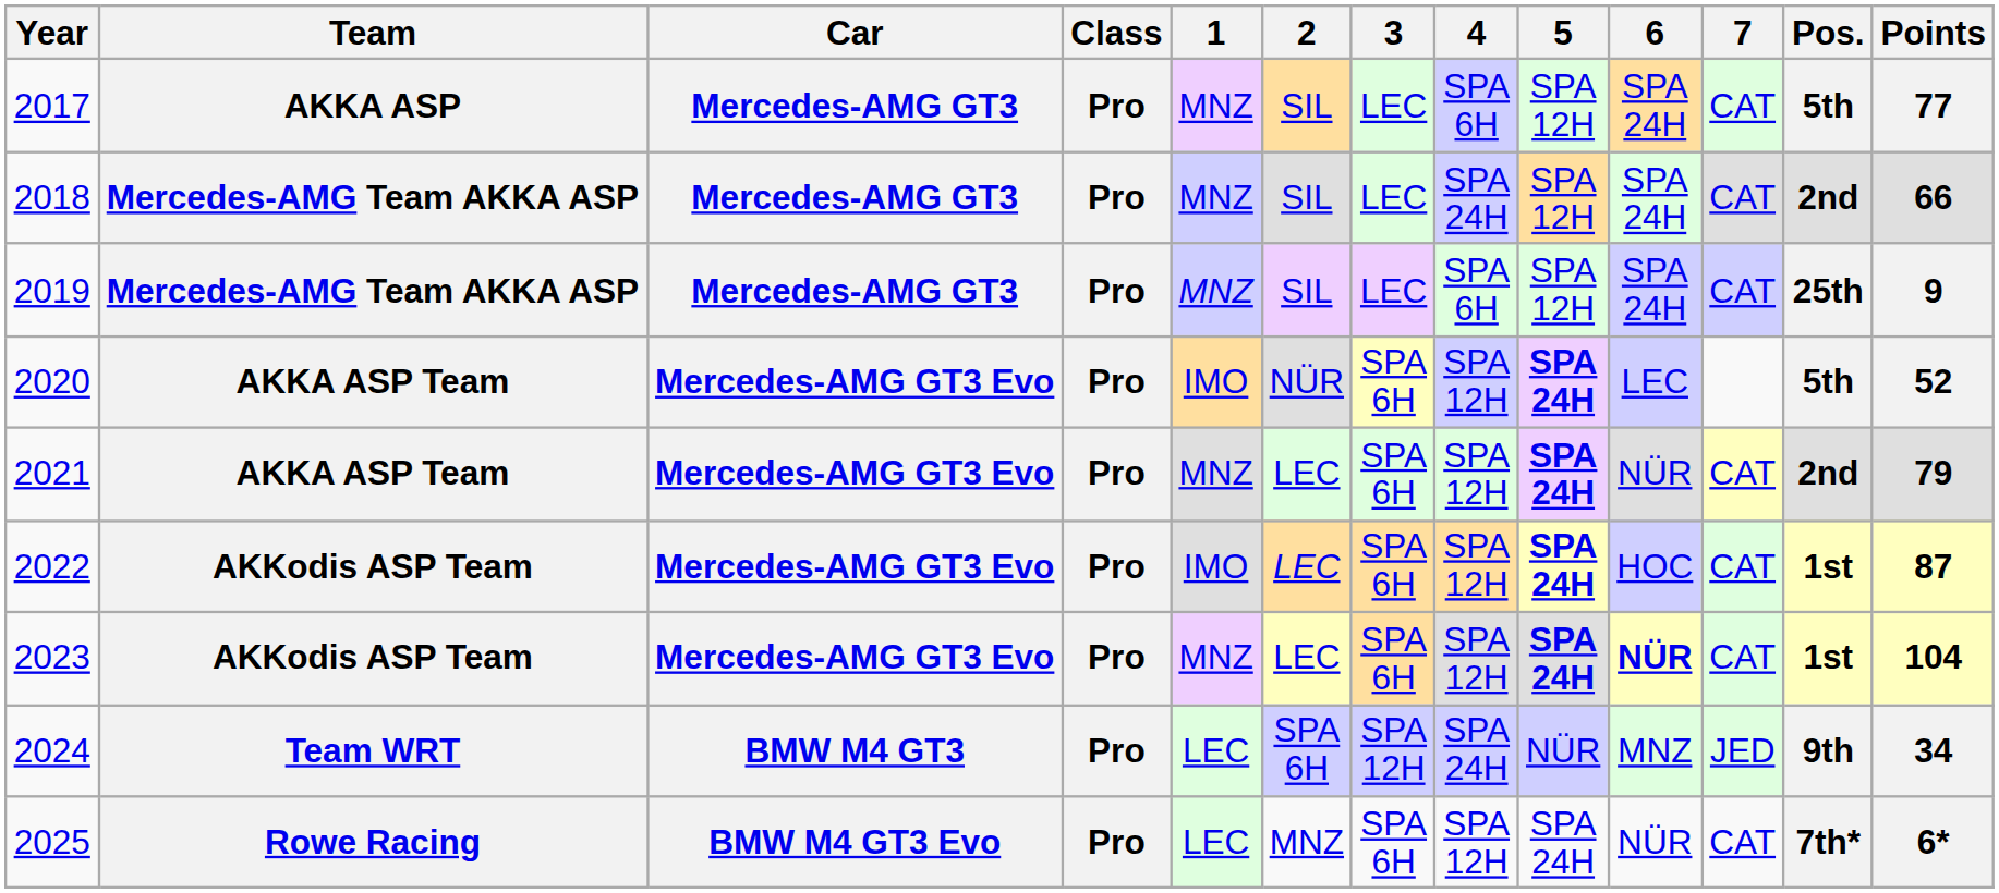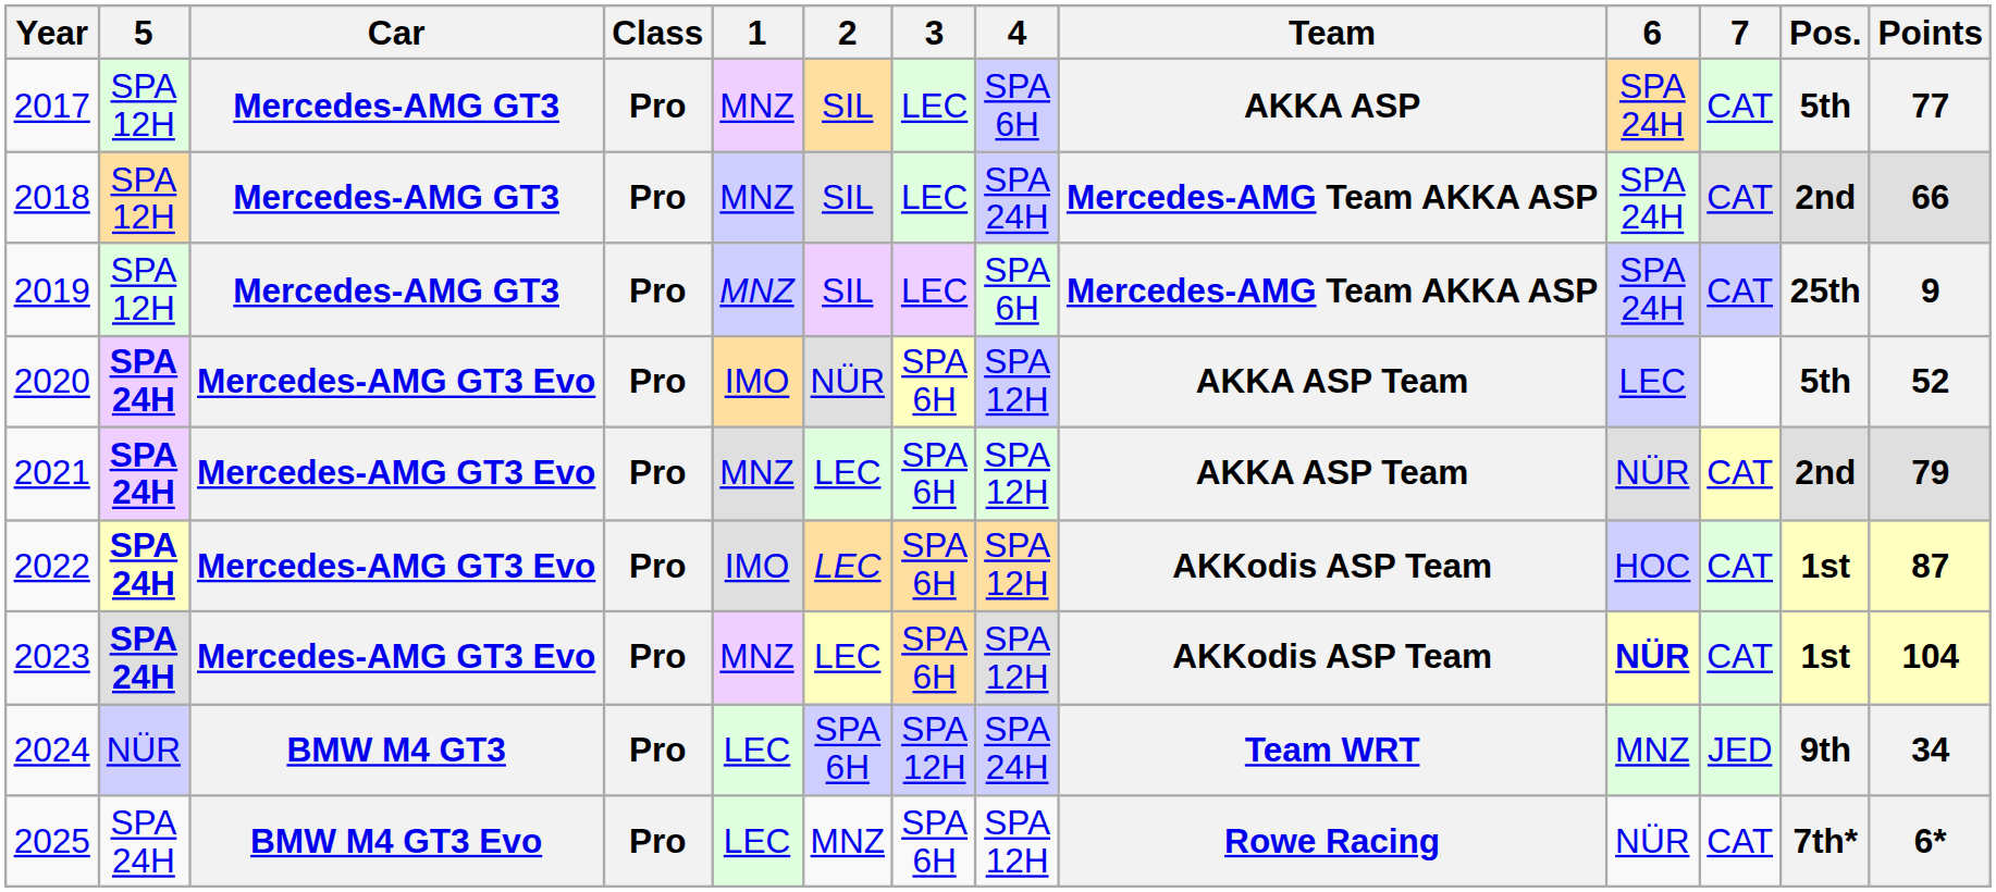 <table class="wikitable" border="1" style="text-align:center; font-size:85%;">
 <tr>
 <th>Year</th>
-<th>Team</th>
+<th>5</th>
 <th>Car</th>
 <th>Class</th>
 <th>1</th>
 <th>2</th>
 <th>3</th>
 <th>4</th>
-<th>5</th>
+<th>Team</th>
 <th>6</th>
 <th>7</th>
 <th>Pos.</th>
 <th>Points</th>
 </tr>
 <tr>
 <td><a href='#'>2017</a></td>
-<th nowrap>AKKA ASP</th>
+<td style="background:#DFFFDF;"><a href='#'>SPA<br>12H</a><br></td>
 <th nowrap><a href='#'>Mercedes-AMG GT3</a></th>
 <th>Pro</th>
 <td style="background:#EFCFFF;"><a href='#'>MNZ</a><br></td>
 <td style="background:#FFDF9F;"><a href='#'>SIL</a><br></td>
 <td style="background:#DFFFDF;"><a href='#'>LEC</a><br></td>
 <td style="background:#CFCFFF;"><a href='#'>SPA<br>6H</a><br></td>
-<td style="background:#DFFFDF;"><a href='#'>SPA<br>12H</a><br></td>
+<th nowrap>AKKA ASP</th>
 <td style="background:#FFDF9F;"><a href='#'>SPA<br>24H</a><br></td>
 <td style="background:#DFFFDF;"><a href='#'>CAT</a><br></td>
 <th>5th</th>
 <th>77</th>
 </tr>
 <tr>
 <td><a href='#'>2018</a></td>
-<th nowrap><a href='#'>Mercedes-AMG</a> Team AKKA ASP</th>
+<td style="background:#FFDF9F;"><a href='#'>SPA<br>12H</a><br></td>
 <th nowrap><a href='#'>Mercedes-AMG GT3</a></th>
 <th>Pro</th>
 <td style="background:#CFCFFF;"><a href='#'>MNZ</a><br></td>
 <td style="background:#DFDFDF;"><a href='#'>SIL</a><br></td>
 <td style="background:#DFFFDF;"><a href='#'>LEC</a><br></td>
 <td style="background:#CFCFFF;"><a href='#'>SPA<br>24H</a><br></td>
-<td style="background:#FFDF9F;"><a href='#'>SPA<br>12H</a><br></td>
+<th nowrap><a href='#'>Mercedes-AMG</a> Team AKKA ASP</th>
 <td style="background:#DFFFDF;"><a href='#'>SPA<br>24H</a><br></td>
 <td style="background:#DFDFDF;"><a href='#'>CAT</a><br></td>
 <th style="background:#DFDFDF;">2nd</th>
 <th style="background:#DFDFDF;">66</th>
 </tr>
 <tr>
 <td><a href='#'>2019</a></td>
-<th nowrap><a href='#'>Mercedes-AMG</a> Team AKKA ASP</th>
+<td style="background:#DFFFDF;"><a href='#'>SPA<br>12H</a><br></td>
 <th nowrap><a href='#'>Mercedes-AMG GT3</a></th>
 <th>Pro</th>
 <td style="background:#CFCFFF;"><em><a href='#'>MNZ</a></em><br></td>
 <td style="background:#EFCFFF;"><a href='#'>SIL</a><br></td>
 <td style="background:#EFCFFF;"><a href='#'>LEC</a><br></td>
 <td style="background:#DFFFDF;"><a href='#'>SPA<br>6H</a><br></td>
-<td style="background:#DFFFDF;"><a href='#'>SPA<br>12H</a><br></td>
+<th nowrap><a href='#'>Mercedes-AMG</a> Team AKKA ASP</th>
 <td style="background:#CFCFFF;"><a href='#'>SPA<br>24H</a><br></td>
 <td style="background:#CFCFFF;"><a href='#'>CAT</a><br></td>
 <th>25th</th>
 <th>9</th>
 </tr>
 <tr>
 <td><a href='#'>2020</a></td>
-<th nowrap>AKKA ASP Team</th>
+<td style="background:#EFCFFF;"><strong><a href='#'>SPA<br>24H</a></strong><br></td>
 <th nowrap><a href='#'>Mercedes-AMG GT3 Evo</a></th>
 <th>Pro</th>
 <td style="background:#FFDF9F;"><a href='#'>IMO</a><br></td>
 <td style="background:#DFDFDF;"><a href='#'>NÜR</a><br></td>
 <td style="background:#FFFFBF;"><a href='#'>SPA<br>6H</a><br></td>
 <td style="background:#CFCFFF;"><a href='#'>SPA<br>12H</a><br></td>
-<td style="background:#EFCFFF;"><strong><a href='#'>SPA<br>24H</a></strong><br></td>
+<th nowrap>AKKA ASP Team</th>
 <td style="background:#CFCFFF;"><a href='#'>LEC</a><br></td>
 <td></td>
 <th>5th</th>
 <th>52</th>
 </tr>
 <tr>
 <td><a href='#'>2021</a></td>
-<th nowrap>AKKA ASP Team</th>
+<td style="background:#EFCFFF;"><strong><a href='#'>SPA<br>24H</a></strong><br></td>
 <th nowrap><a href='#'>Mercedes-AMG GT3 Evo</a></th>
 <th>Pro</th>
 <td style="background:#DFDFDF;"><a href='#'>MNZ</a><br></td>
 <td style="background:#DFFFDF;"><a href='#'>LEC</a><br></td>
 <td style="background:#DFFFDF;"><a href='#'>SPA<br>6H</a><br></td>
 <td style="background:#DFFFDF;"><a href='#'>SPA<br>12H</a><br></td>
-<td style="background:#EFCFFF;"><strong><a href='#'>SPA<br>24H</a></strong><br></td>
+<th nowrap>AKKA ASP Team</th>
 <td style="background:#DFDFDF;"><a href='#'>NÜR</a><br></td>
 <td style="background:#FFFFBF;"><a href='#'>CAT</a><br></td>
 <th style="background:#DFDFDF;">2nd</th>
 <th style="background:#DFDFDF;">79</th>
 </tr>
 <tr>
 <td><a href='#'>2022</a></td>
-<th nowrap>AKKodis ASP Team</th>
+<td style="background:#FFFFBF;"><strong><a href='#'>SPA<br>24H</a></strong><br></td>
 <th nowrap><a href='#'>Mercedes-AMG GT3 Evo</a></th>
 <th>Pro</th>
 <td style="background:#DFDFDF;"><a href='#'>IMO</a><br></td>
 <td style="background:#FFDF9F;"><em><a href='#'>LEC</a></em><br></td>
 <td style="background:#FFDF9F;"><a href='#'>SPA<br>6H</a><br></td>
 <td style="background:#FFDF9F;"><a href='#'>SPA<br>12H</a><br></td>
-<td style="background:#FFFFBF;"><strong><a href='#'>SPA<br>24H</a></strong><br></td>
+<th nowrap>AKKodis ASP Team</th>
 <td style="background:#CFCFFF;"><a href='#'>HOC</a><br></td>
 <td style="background:#DFFFDF;"><a href='#'>CAT</a><br></td>
 <th style="background:#FFFFBF;">1st</th>
 <th style="background:#FFFFBF;">87</th>
 </tr>
 <tr>
 <td><a href='#'>2023</a></td>
-<th nowrap>AKKodis ASP Team</th>
+<td style="background:#DFDFDF;"><strong><a href='#'>SPA<br>24H</a></strong><br></td>
 <th nowrap><a href='#'>Mercedes-AMG GT3 Evo</a></th>
 <th>Pro</th>
 <td style="background:#EFCFFF;"><a href='#'>MNZ</a><br></td>
 <td style="background:#FFFFBF;"><a href='#'>LEC</a><br></td>
 <td style="background:#FFDF9F;"><a href='#'>SPA<br>6H</a><br></td>
 <td style="background:#DFDFDF;"><a href='#'>SPA<br>12H</a><br></td>
-<td style="background:#DFDFDF;"><strong><a href='#'>SPA<br>24H</a></strong><br></td>
+<th nowrap>AKKodis ASP Team</th>
 <td style="background:#FFFFBF;"><strong><a href='#'>NÜR</a></strong><br></td>
 <td style="background:#DFFFDF;"><a href='#'>CAT</a><br></td>
 <th style="background:#FFFFBF;">1st</th>
 <th style="background:#FFFFBF;">104</th>
 </tr>
 <tr>
 <td><a href='#'>2024</a></td>
-<th nowrap><a href='#'>Team WRT</a></th>
+<td style="background:#CFCFFF;"><a href='#'>NÜR</a><br></td>
 <th nowrap><a href='#'>BMW M4 GT3</a></th>
 <th>Pro</th>
 <td style="background:#DFFFDF;"><a href='#'>LEC</a><br></td>
 <td style="background:#CFCFFF;"><a href='#'>SPA<br>6H</a><br></td>
 <td style="background:#CFCFFF;"><a href='#'>SPA<br>12H</a><br></td>
 <td style="background:#CFCFFF;"><a href='#'>SPA<br>24H</a><br></td>
-<td style="background:#CFCFFF;"><a href='#'>NÜR</a><br></td>
+<th nowrap><a href='#'>Team WRT</a></th>
 <td style="background:#DFFFDF;"><a href='#'>MNZ</a><br></td>
 <td style="background:#DFFFDF;"><a href='#'>JED</a><br></td>
 <th>9th</th>
 <th>34</th>
 </tr>
 <tr>
 <td><a href='#'>2025</a></td>
-<th nowrap><a href='#'>Rowe Racing</a></th>
+<td style="background:#;"><a href='#'>SPA<br>24H</a><br></td>
 <th nowrap><a href='#'>BMW M4 GT3 Evo</a></th>
 <th>Pro</th>
 <td style="background:#DFFFDF;"><a href='#'>LEC</a><br></td>
 <td style="background:#;"><a href='#'>MNZ</a><br></td>
 <td style="background:#;"><a href='#'>SPA<br>6H</a><br></td>
 <td style="background:#;"><a href='#'>SPA<br>12H</a><br></td>
-<td style="background:#;"><a href='#'>SPA<br>24H</a><br></td>
+<th nowrap><a href='#'>Rowe Racing</a></th>
 <td style="background:#;"><a href='#'>NÜR</a><br></td>
 <td style="background:#;"><a href='#'>CAT</a><br></td>
 <th>7th*</th>
 <th>6*</th>
 </tr>
 </table>
